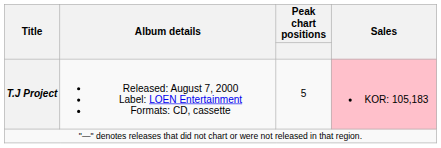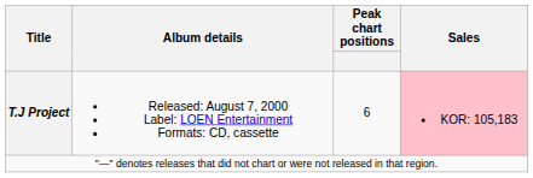 <table class="wikitable plainrowheaders" style="text-align:center;">
 <tr>
 <th rowspan="2">Title</th>
 <th rowspan="2" style="width:21em;">Album details</th>
 <th scope="col" style="width:5em">Peak chart positions</th>
 <th rowspan="2" style="width:10em;">Sales</th>
 </tr>
 <tr>
 <th><br></th>
 </tr>
 <tr>
 <th scope="row"><em>T.J Project</em></th>
 <td><br><ul><li>Released: August 7, 2000</li><li>Label: <a href='#'>LOEN Entertainment</a></li><li>Formats: CD, cassette</li></ul></td>
-<td>5</td>
+<td>6</td>
 <td style="background: pink;"><br><ul><li>KOR: 105,183</li></ul></td>
 </tr>
 <tr>
 <td colspan="4" style="font-size:85%">"—" denotes releases that did not chart or were not released in that region.</td>
 </tr>
 </table>
